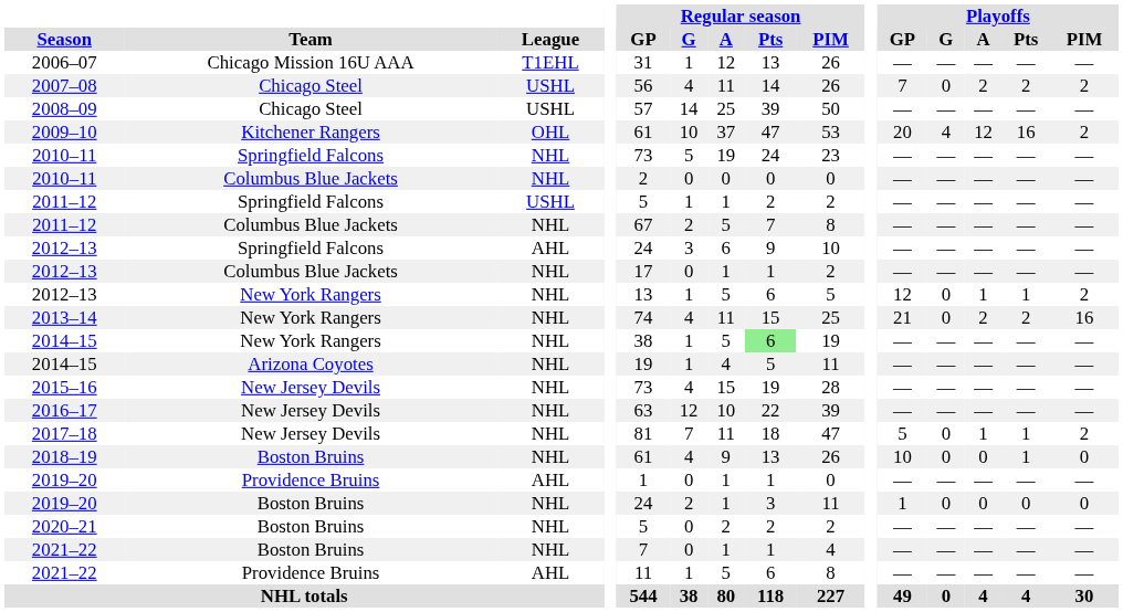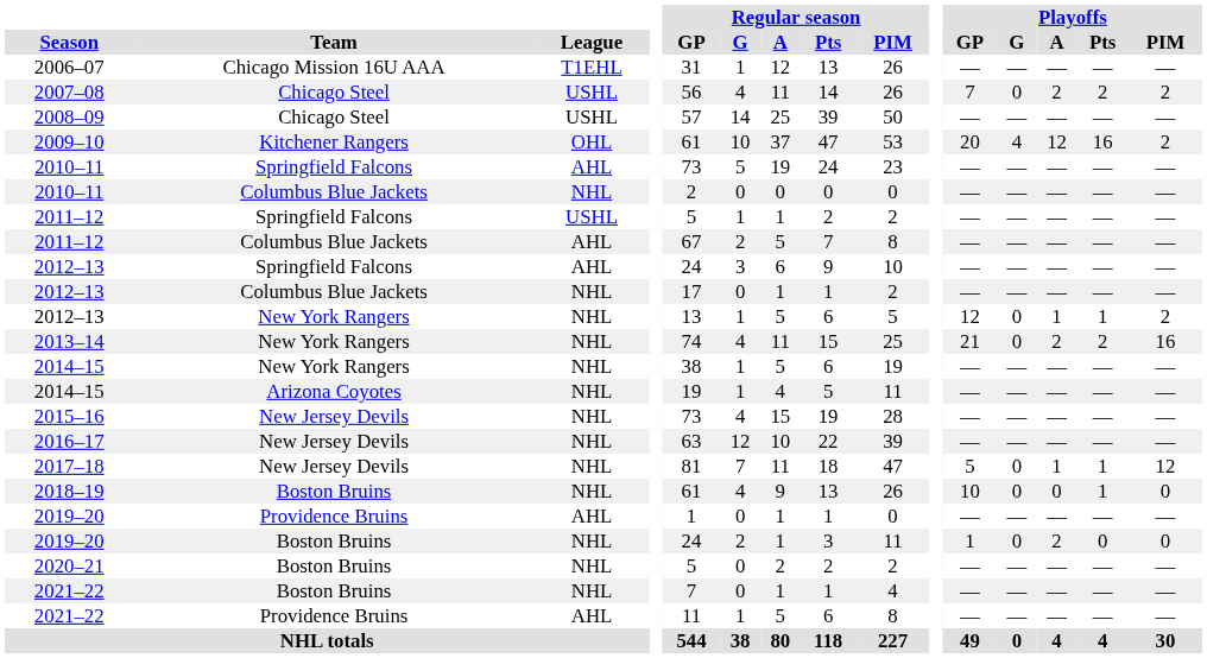 <table border="0" cellpadding="1" cellspacing="0" style="text-align:center; width:60em">
 <tr bgcolor="#e0e0e0">
 <th colspan="3" bgcolor="#ffffff"> </th>
 <th rowspan="99" bgcolor="#ffffff"> </th>
 <th colspan="5"><a href='#'>Regular season</a></th>
 <th rowspan="99" bgcolor="#ffffff"> </th>
 <th colspan="5"><a href='#'>Playoffs</a></th>
 </tr>
 <tr bgcolor="#e0e0e0">
 <th><a href='#'>Season</a></th>
 <th>Team</th>
 <th>League</th>
 <th>GP</th>
 <th><a href='#'>G</a></th>
 <th><a href='#'>A</a></th>
 <th><a href='#'>Pts</a></th>
 <th><a href='#'>PIM</a></th>
 <th>GP</th>
 <th>G</th>
 <th>A</th>
 <th>Pts</th>
 <th>PIM</th>
 </tr>
 <tr>
 <td>2006–07</td>
 <td>Chicago Mission 16U AAA</td>
 <td><a href='#'>T1EHL</a></td>
 <td>31</td>
 <td>1</td>
 <td>12</td>
 <td>13</td>
 <td>26</td>
 <td>—</td>
 <td>—</td>
 <td>—</td>
 <td>—</td>
 <td>—</td>
 </tr>
 <tr bgcolor="#f0f0f0">
 <td><a href='#'>2007–08</a></td>
 <td><a href='#'>Chicago Steel</a></td>
 <td><a href='#'>USHL</a></td>
 <td>56</td>
 <td>4</td>
 <td>11</td>
 <td>14</td>
 <td>26</td>
 <td>7</td>
 <td>0</td>
 <td>2</td>
 <td>2</td>
 <td>2</td>
 </tr>
 <tr>
 <td><a href='#'>2008–09</a></td>
 <td>Chicago Steel</td>
 <td>USHL</td>
 <td>57</td>
 <td>14</td>
 <td>25</td>
 <td>39</td>
 <td>50</td>
 <td>—</td>
 <td>—</td>
 <td>—</td>
 <td>—</td>
 <td>—</td>
 </tr>
 <tr bgcolor="#f0f0f0">
 <td><a href='#'>2009–10</a></td>
 <td><a href='#'>Kitchener Rangers</a></td>
 <td><a href='#'>OHL</a></td>
 <td>61</td>
 <td>10</td>
 <td>37</td>
 <td>47</td>
 <td>53</td>
 <td>20</td>
 <td>4</td>
 <td>12</td>
 <td>16</td>
 <td>2</td>
 </tr>
 <tr>
 <td><a href='#'>2010–11</a></td>
 <td><a href='#'>Springfield Falcons</a></td>
-<td><a href='#'>NHL</a></td>
+<td><a href='#'>AHL</a></td>
 <td>73</td>
 <td>5</td>
 <td>19</td>
 <td>24</td>
 <td>23</td>
 <td>—</td>
 <td>—</td>
 <td>—</td>
 <td>—</td>
 <td>—</td>
 </tr>
 <tr bgcolor="#f0f0f0">
 <td><a href='#'>2010–11</a></td>
 <td><a href='#'>Columbus Blue Jackets</a></td>
 <td><a href='#'>NHL</a></td>
 <td>2</td>
 <td>0</td>
 <td>0</td>
 <td>0</td>
 <td>0</td>
 <td>—</td>
 <td>—</td>
 <td>—</td>
 <td>—</td>
 <td>—</td>
 </tr>
 <tr>
 <td><a href='#'>2011–12</a></td>
 <td>Springfield Falcons</td>
 <td><a href='#'>USHL</a></td>
 <td>5</td>
 <td>1</td>
 <td>1</td>
 <td>2</td>
 <td>2</td>
 <td>—</td>
 <td>—</td>
 <td>—</td>
 <td>—</td>
 <td>—</td>
 </tr>
 <tr bgcolor="#f0f0f0">
 <td><a href='#'>2011–12</a></td>
 <td>Columbus Blue Jackets</td>
-<td>NHL</td>
+<td>AHL</td>
 <td>67</td>
 <td>2</td>
 <td>5</td>
 <td>7</td>
 <td>8</td>
 <td>—</td>
 <td>—</td>
 <td>—</td>
 <td>—</td>
 <td>—</td>
 </tr>
 <tr>
 <td><a href='#'>2012–13</a></td>
 <td>Springfield Falcons</td>
 <td>AHL</td>
 <td>24</td>
 <td>3</td>
 <td>6</td>
 <td>9</td>
 <td>10</td>
 <td>—</td>
 <td>—</td>
 <td>—</td>
 <td>—</td>
 <td>—</td>
 </tr>
 <tr bgcolor="#f0f0f0">
 <td><a href='#'>2012–13</a></td>
 <td>Columbus Blue Jackets</td>
 <td>NHL</td>
 <td>17</td>
 <td>0</td>
 <td>1</td>
 <td>1</td>
 <td>2</td>
 <td>—</td>
 <td>—</td>
 <td>—</td>
 <td>—</td>
 <td>—</td>
 </tr>
 <tr>
 <td>2012–13</td>
 <td><a href='#'>New York Rangers</a></td>
 <td>NHL</td>
 <td>13</td>
 <td>1</td>
 <td>5</td>
 <td>6</td>
 <td>5</td>
 <td>12</td>
 <td>0</td>
 <td>1</td>
 <td>1</td>
 <td>2</td>
 </tr>
 <tr bgcolor="#f0f0f0">
 <td><a href='#'>2013–14</a></td>
 <td>New York Rangers</td>
 <td>NHL</td>
 <td>74</td>
 <td>4</td>
 <td>11</td>
 <td>15</td>
 <td>25</td>
 <td>21</td>
 <td>0</td>
 <td>2</td>
 <td>2</td>
 <td>16</td>
 </tr>
 <tr>
 <td><a href='#'>2014–15</a></td>
 <td>New York Rangers</td>
 <td>NHL</td>
 <td>38</td>
 <td>1</td>
 <td>5</td>
-<td style="background: lightgreen;">6</td>
+<td>6</td>
 <td>19</td>
 <td>—</td>
 <td>—</td>
 <td>—</td>
 <td>—</td>
 <td>—</td>
 </tr>
 <tr bgcolor="#f0f0f0">
 <td>2014–15</td>
 <td><a href='#'>Arizona Coyotes</a></td>
 <td>NHL</td>
 <td>19</td>
 <td>1</td>
 <td>4</td>
 <td>5</td>
 <td>11</td>
 <td>—</td>
 <td>—</td>
 <td>—</td>
 <td>—</td>
 <td>—</td>
 </tr>
 <tr>
 <td><a href='#'>2015–16</a></td>
 <td><a href='#'>New Jersey Devils</a></td>
 <td>NHL</td>
 <td>73</td>
 <td>4</td>
 <td>15</td>
 <td>19</td>
 <td>28</td>
 <td>—</td>
 <td>—</td>
 <td>—</td>
 <td>—</td>
 <td>—</td>
 </tr>
 <tr bgcolor="#f0f0f0">
 <td><a href='#'>2016–17</a></td>
 <td>New Jersey Devils</td>
 <td>NHL</td>
 <td>63</td>
 <td>12</td>
 <td>10</td>
 <td>22</td>
 <td>39</td>
 <td>—</td>
 <td>—</td>
 <td>—</td>
 <td>—</td>
 <td>—</td>
 </tr>
 <tr>
 <td><a href='#'>2017–18</a></td>
 <td>New Jersey Devils</td>
 <td>NHL</td>
 <td>81</td>
 <td>7</td>
 <td>11</td>
 <td>18</td>
 <td>47</td>
 <td>5</td>
 <td>0</td>
 <td>1</td>
 <td>1</td>
-<td>2</td>
+<td>12</td>
 </tr>
 <tr bgcolor="#f0f0f0">
 <td><a href='#'>2018–19</a></td>
 <td><a href='#'>Boston Bruins</a></td>
 <td>NHL</td>
 <td>61</td>
 <td>4</td>
 <td>9</td>
 <td>13</td>
 <td>26</td>
 <td>10</td>
 <td>0</td>
 <td>0</td>
 <td>1</td>
 <td>0</td>
 </tr>
 <tr>
 <td><a href='#'>2019–20</a></td>
 <td><a href='#'>Providence Bruins</a></td>
 <td>AHL</td>
 <td>1</td>
 <td>0</td>
 <td>1</td>
 <td>1</td>
 <td>0</td>
 <td>—</td>
 <td>—</td>
 <td>—</td>
 <td>—</td>
 <td>—</td>
 </tr>
 <tr bgcolor="#f0f0f0">
 <td><a href='#'>2019–20</a></td>
 <td>Boston Bruins</td>
 <td>NHL</td>
 <td>24</td>
 <td>2</td>
 <td>1</td>
 <td>3</td>
 <td>11</td>
 <td>1</td>
 <td>0</td>
-<td>0</td>
+<td>2</td>
 <td>0</td>
 <td>0</td>
 </tr>
 <tr>
 <td><a href='#'>2020–21</a></td>
 <td>Boston Bruins</td>
 <td>NHL</td>
 <td>5</td>
 <td>0</td>
 <td>2</td>
 <td>2</td>
 <td>2</td>
 <td>—</td>
 <td>—</td>
 <td>—</td>
 <td>—</td>
 <td>—</td>
 </tr>
 <tr bgcolor="#f0f0f0">
 <td><a href='#'>2021–22</a></td>
 <td>Boston Bruins</td>
 <td>NHL</td>
 <td>7</td>
 <td>0</td>
 <td>1</td>
 <td>1</td>
 <td>4</td>
 <td>—</td>
 <td>—</td>
 <td>—</td>
 <td>—</td>
 <td>—</td>
 </tr>
 <tr>
 <td><a href='#'>2021–22</a></td>
 <td>Providence Bruins</td>
 <td>AHL</td>
 <td>11</td>
 <td>1</td>
 <td>5</td>
 <td>6</td>
 <td>8</td>
 <td>—</td>
 <td>—</td>
 <td>—</td>
 <td>—</td>
 <td>—</td>
 </tr>
 <tr bgcolor="#e0e0e0">
 <th colspan="3">NHL totals</th>
 <th>544</th>
 <th>38</th>
 <th>80</th>
 <th>118</th>
 <th>227</th>
 <th>49</th>
 <th>0</th>
 <th>4</th>
 <th>4</th>
 <th>30</th>
 </tr>
 </table>
